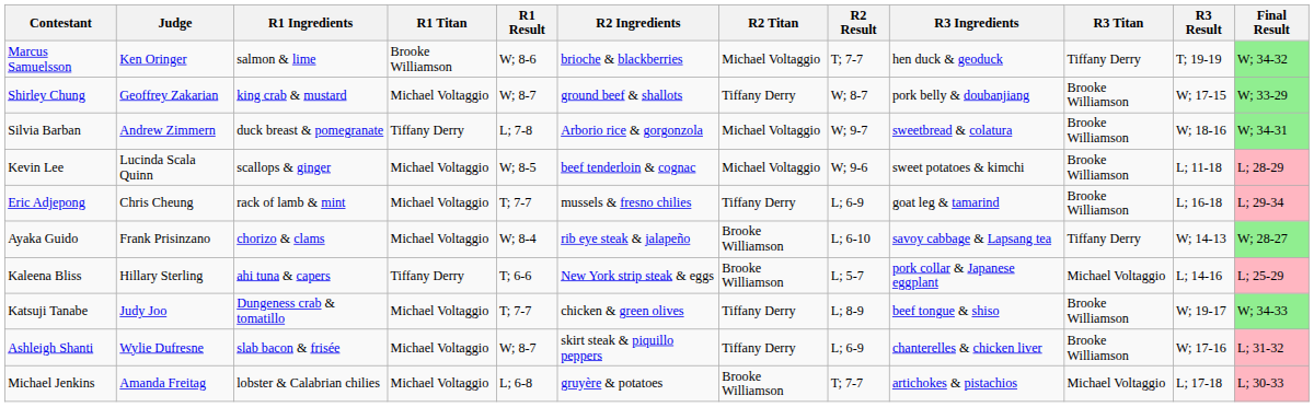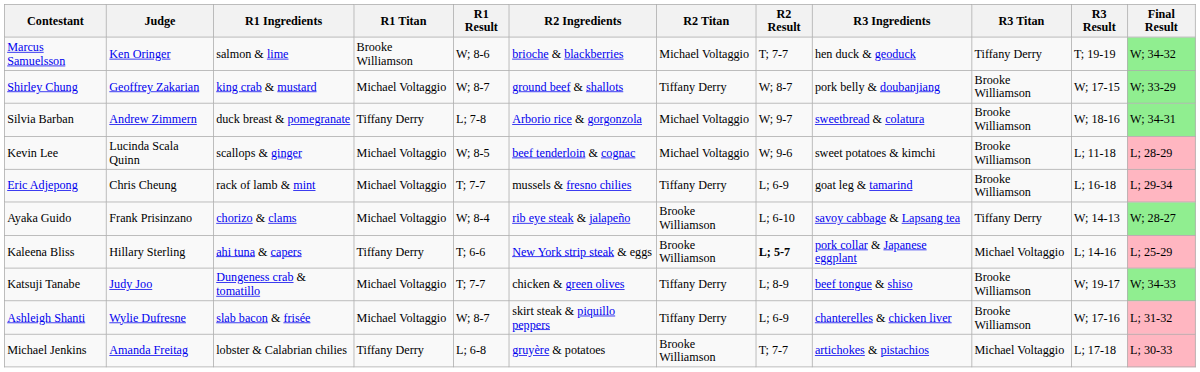 <table class="wikitable">
 <tr>
 <th>Contestant</th>
 <th>Judge</th>
 <th>R1 Ingredients</th>
 <th>R1 Titan</th>
 <th>R1 Result</th>
 <th>R2 Ingredients</th>
 <th>R2 Titan</th>
 <th>R2 Result</th>
 <th>R3 Ingredients</th>
 <th>R3 Titan</th>
 <th>R3 Result</th>
 <th>Final Result</th>
 </tr>
 <tr>
 <td><a href='#'>Marcus Samuelsson</a></td>
 <td><a href='#'>Ken Oringer</a></td>
 <td>salmon & <a href='#'>lime</a></td>
 <td>Brooke Williamson</td>
 <td>W; 8-6</td>
 <td><a href='#'>brioche</a> & <a href='#'>blackberries</a></td>
 <td>Michael Voltaggio</td>
 <td>T; 7-7</td>
 <td>hen duck & <a href='#'>geoduck</a></td>
 <td>Tiffany Derry</td>
 <td>T; 19-19</td>
 <td style="background:lightgreen;">W; 34-32</td>
 </tr>
 <tr>
 <td><a href='#'>Shirley Chung</a></td>
 <td><a href='#'>Geoffrey Zakarian</a></td>
 <td><a href='#'>king crab</a> & <a href='#'>mustard</a></td>
 <td>Michael Voltaggio</td>
 <td>W; 8-7</td>
 <td><a href='#'>ground beef</a> & <a href='#'>shallots</a></td>
 <td>Tiffany Derry</td>
 <td>W; 8-7</td>
 <td>pork belly & <a href='#'>doubanjiang</a></td>
 <td>Brooke Williamson</td>
 <td>W; 17-15</td>
 <td style="background:lightgreen;">W; 33-29</td>
 </tr>
 <tr>
 <td>Silvia Barban</td>
 <td><a href='#'>Andrew Zimmern</a></td>
 <td>duck breast & <a href='#'>pomegranate</a></td>
 <td>Tiffany Derry</td>
 <td>L; 7-8</td>
 <td><a href='#'>Arborio rice</a> & <a href='#'>gorgonzola</a></td>
 <td>Michael Voltaggio</td>
 <td>W; 9-7</td>
 <td><a href='#'>sweetbread</a> & <a href='#'>colatura</a></td>
 <td>Brooke Williamson</td>
 <td>W; 18-16</td>
 <td style="background:lightgreen;">W; 34-31</td>
 </tr>
 <tr>
 <td>Kevin Lee</td>
 <td>Lucinda Scala Quinn</td>
 <td>scallops & <a href='#'>ginger</a></td>
 <td>Michael Voltaggio</td>
 <td>W; 8-5</td>
 <td><a href='#'>beef tenderloin</a> & <a href='#'>cognac</a></td>
 <td>Michael Voltaggio</td>
 <td>W; 9-6</td>
 <td>sweet potatoes & kimchi</td>
 <td>Brooke Williamson</td>
 <td>L; 11-18</td>
 <td style="background:lightpink;">L; 28-29</td>
 </tr>
 <tr>
 <td><a href='#'>Eric Adjepong</a></td>
 <td>Chris Cheung</td>
 <td>rack of lamb & <a href='#'>mint</a></td>
 <td>Michael Voltaggio</td>
 <td>T; 7-7</td>
 <td>mussels & <a href='#'>fresno chilies</a></td>
 <td>Tiffany Derry</td>
 <td>L; 6-9</td>
 <td>goat leg & <a href='#'>tamarind</a></td>
 <td>Brooke Williamson</td>
 <td>L; 16-18</td>
 <td style="background:lightpink;">L; 29-34</td>
 </tr>
 <tr>
 <td>Ayaka Guido</td>
 <td>Frank Prisinzano</td>
 <td><a href='#'>chorizo</a> & <a href='#'>clams</a></td>
 <td>Michael Voltaggio</td>
 <td>W; 8-4</td>
 <td><a href='#'>rib eye steak</a> & <a href='#'>jalapeño</a></td>
 <td>Brooke Williamson</td>
 <td>L; 6-10</td>
 <td><a href='#'>savoy cabbage</a> & <a href='#'>Lapsang tea</a></td>
 <td>Tiffany Derry</td>
 <td>W; 14-13</td>
 <td style="background:lightgreen;">W; 28-27</td>
 </tr>
 <tr>
 <td>Kaleena Bliss</td>
 <td>Hillary Sterling</td>
 <td><a href='#'>ahi tuna</a> & <a href='#'>capers</a></td>
 <td>Tiffany Derry</td>
 <td>T; 6-6</td>
 <td><a href='#'>New York strip steak</a> & eggs</td>
 <td>Brooke Williamson</td>
-<td>L; 5-7</td>
+<td><strong>L; 5-7</strong></td>
 <td><a href='#'>pork collar</a> & <a href='#'>Japanese eggplant</a></td>
 <td>Michael Voltaggio</td>
 <td>L; 14-16</td>
 <td style="background:lightpink;">L; 25-29</td>
 </tr>
 <tr>
 <td>Katsuji Tanabe</td>
 <td><a href='#'>Judy Joo</a></td>
 <td><a href='#'>Dungeness crab</a> & <a href='#'>tomatillo</a></td>
 <td>Michael Voltaggio</td>
 <td>T; 7-7</td>
 <td>chicken & <a href='#'>green olives</a></td>
 <td>Tiffany Derry</td>
 <td>L; 8-9</td>
 <td><a href='#'>beef tongue</a> & <a href='#'>shiso</a></td>
 <td>Brooke Williamson</td>
 <td>W; 19-17</td>
 <td style="background:lightgreen;">W; 34-33</td>
 </tr>
 <tr>
 <td><a href='#'>Ashleigh Shanti</a></td>
 <td><a href='#'>Wylie Dufresne</a></td>
 <td><a href='#'>slab bacon</a> & <a href='#'>frisée</a></td>
 <td>Michael Voltaggio</td>
 <td>W; 8-7</td>
 <td>skirt steak & <a href='#'>piquillo peppers</a></td>
 <td>Tiffany Derry</td>
 <td>L; 6-9</td>
 <td><a href='#'>chanterelles</a> & <a href='#'>chicken liver</a></td>
 <td>Brooke Williamson</td>
 <td>W; 17-16</td>
 <td style="background:lightpink;">L; 31-32</td>
 </tr>
 <tr>
 <td>Michael Jenkins</td>
 <td><a href='#'>Amanda Freitag</a></td>
 <td>lobster & Calabrian chilies</td>
-<td>Michael Voltaggio</td>
+<td>Tiffany Derry</td>
 <td>L; 6-8</td>
 <td><a href='#'>gruyère</a> & potatoes</td>
 <td>Brooke Williamson</td>
 <td>T; 7-7</td>
 <td><a href='#'>artichokes</a> & <a href='#'>pistachios</a></td>
 <td>Michael Voltaggio</td>
 <td>L; 17-18</td>
 <td style="background:lightpink;">L; 30-33</td>
 </tr>
 </table>
